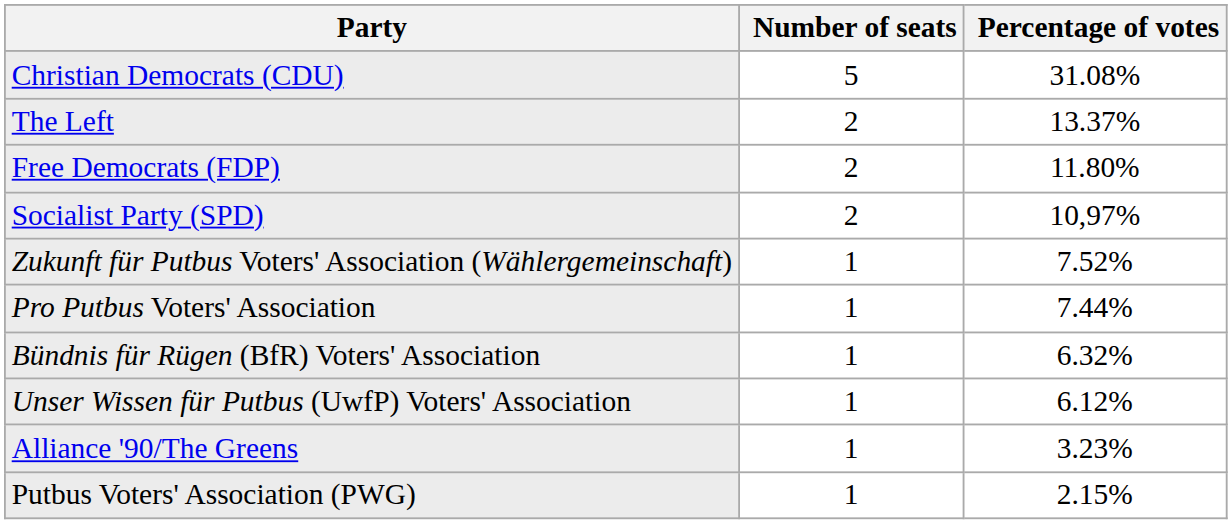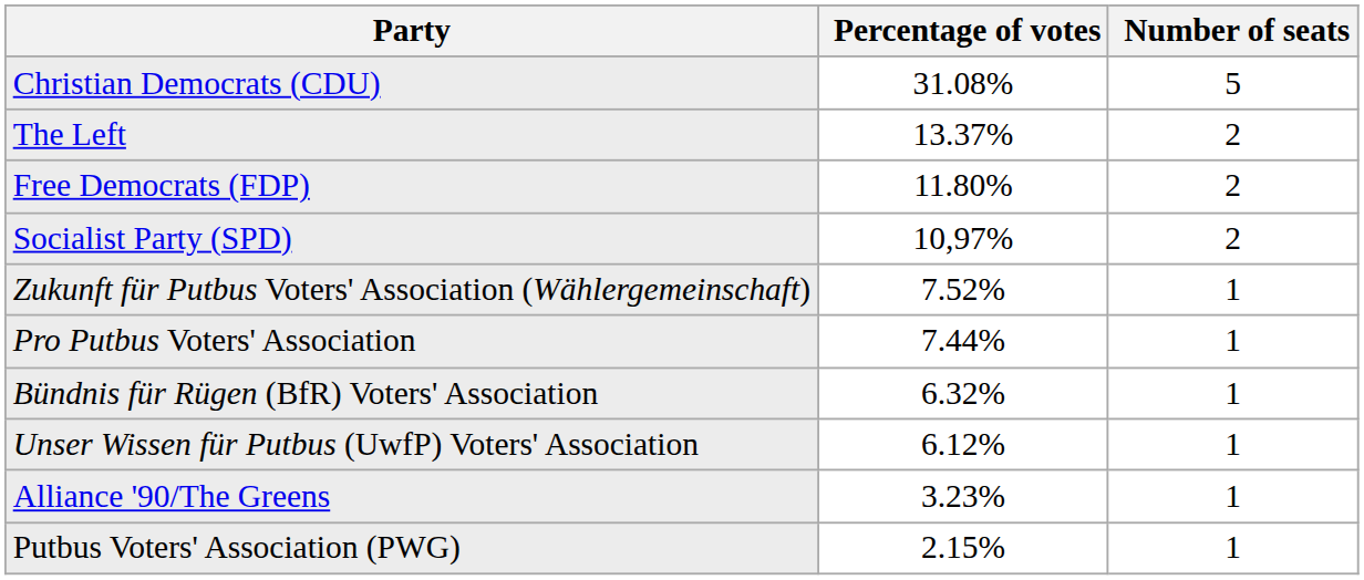 <table class="wikitable">
 <tr>
 <th class="hintergrundfarbe6">Party</th>
+<th class="hintergrundfarbe6"> Percentage of votes</th>
 <th class="hintergrundfarbe6"> Number of seats</th>
-<th class="hintergrundfarbe6"> Percentage of votes</th>
 </tr>
 <tr align="center" bgcolor="#ffffff">
 <td align="left" bgcolor="#ececec"><a href='#'>Christian Democrats (CDU)</a></td>
+<td>31.08%</td>
 <td>5</td>
-<td>31.08%</td>
 </tr>
 <tr align="center" bgcolor="#ffffff">
 <td align="left" bgcolor="#ececec"><a href='#'>The Left</a></td>
+<td>13.37%</td>
 <td>2</td>
-<td>13.37%</td>
 </tr>
 <tr align="center" bgcolor="#ffffff">
 <td align="left" bgcolor="#ececec"><a href='#'>Free Democrats (FDP)</a></td>
+<td>11.80%</td>
 <td>2</td>
-<td>11.80%</td>
 </tr>
 <tr align="center" bgcolor="#ffffff">
 <td align="left" bgcolor="#ececec"><a href='#'>Socialist Party (SPD)</a></td>
+<td>10,97%</td>
 <td>2</td>
-<td>10,97%</td>
 </tr>
 <tr align="center" bgcolor="#ffffff".>
 <td align="left" bgcolor="#ececec"><em>Zukunft für Putbus</em> Voters' Association (<em>Wählergemeinschaft</em>)</td>
+<td>7.52%</td>
 <td>1</td>
-<td>7.52%</td>
 </tr>
 <tr align="center" bgcolor="#ffffff">
 <td align="left" bgcolor="#ececec"><em>Pro Putbus</em> Voters' Association</td>
+<td>7.44%</td>
 <td>1</td>
-<td>7.44%</td>
 </tr>
 <tr align="center" bgcolor="#ffffff">
 <td align="left" bgcolor="#ececec"><em>Bündnis für Rügen</em> (BfR) Voters' Association</td>
+<td>6.32%</td>
 <td>1</td>
-<td>6.32%</td>
 </tr>
 <tr align="center" bgcolor="#ffffff">
 <td align="left" bgcolor="#ececec"><em>Unser Wissen für Putbus</em> (UwfP) Voters' Association</td>
+<td>6.12%</td>
 <td>1</td>
-<td>6.12%</td>
 </tr>
 <tr align="center" bgcolor="#ffffff">
 <td align="left" bgcolor="#ececec"><a href='#'>Alliance '90/The Greens</a></td>
+<td>3.23%</td>
 <td>1</td>
-<td>3.23%</td>
 </tr>
 <tr align="center" bgcolor="#ffffff">
 <td align="left" bgcolor="#ececec">Putbus Voters' Association (PWG)</td>
+<td>2.15%</td>
 <td>1</td>
-<td>2.15%</td>
 </tr>
 </table>
